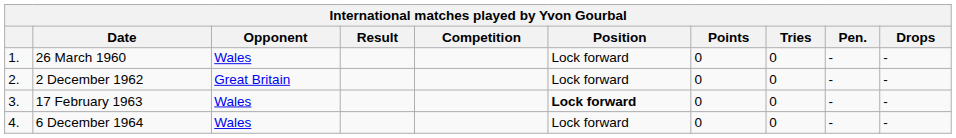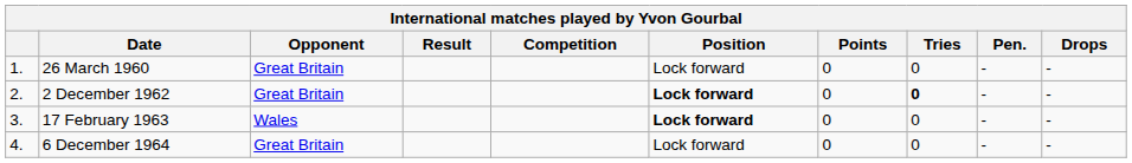 <table class="wikitable sortable" style="float:center; border:1px; font-size:90%; margin-left:1em;" border="1">
 <tr>
 <th colspan="12" width="1000">International matches played by Yvon Gourbal</th>
 </tr>
 <tr>
 <th></th>
 <th>Date</th>
 <th>Opponent</th>
 <th>Result</th>
 <th>Competition</th>
 <th>Position</th>
 <th>Points</th>
 <th>Tries</th>
 <th>Pen.</th>
 <th>Drops</th>
 </tr>
 <tr>
 <td>1.</td>
 <td>26 March 1960</td>
-<td><a href='#'>Wales</a></td>
+<td><a href='#'>Great Britain</a></td>
 <td></td>
 <td></td>
 <td>Lock forward</td>
 <td>0</td>
 <td>0</td>
 <td>-</td>
 <td>-</td>
 </tr>
 <tr>
 <td>2.</td>
 <td>2 December 1962</td>
 <td><a href='#'>Great Britain</a></td>
 <td></td>
 <td></td>
-<td>Lock forward</td>
+<td><strong>Lock forward</strong></td>
 <td>0</td>
-<td>0</td>
+<td><strong>0</strong></td>
 <td>-</td>
 <td>-</td>
 </tr>
 <tr>
 <td>3.</td>
 <td>17 February 1963</td>
 <td><a href='#'>Wales</a></td>
 <td></td>
 <td></td>
 <td><strong>Lock forward</strong></td>
 <td>0</td>
 <td>0</td>
 <td>-</td>
 <td>-</td>
 </tr>
 <tr>
 <td>4.</td>
 <td>6 December 1964</td>
-<td><a href='#'>Wales</a></td>
+<td><a href='#'>Great Britain</a></td>
 <td></td>
 <td></td>
 <td>Lock forward</td>
 <td>0</td>
 <td>0</td>
 <td>-</td>
 <td>-</td>
 </tr>
 </table>
